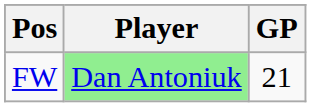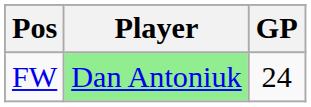 <table class=wikitable>
 <tr>
 <th>Pos</th>
 <th>Player</th>
 <th>GP</th>
 </tr>
 <tr>
 <td align="center"><a href='#'>FW</a></td>
 <td style="background: lightgreen;"> <a href='#'>Dan Antoniuk</a></td>
-<td align="center">21</td>
+<td align="center">24</td>
 </tr>
 </table>
